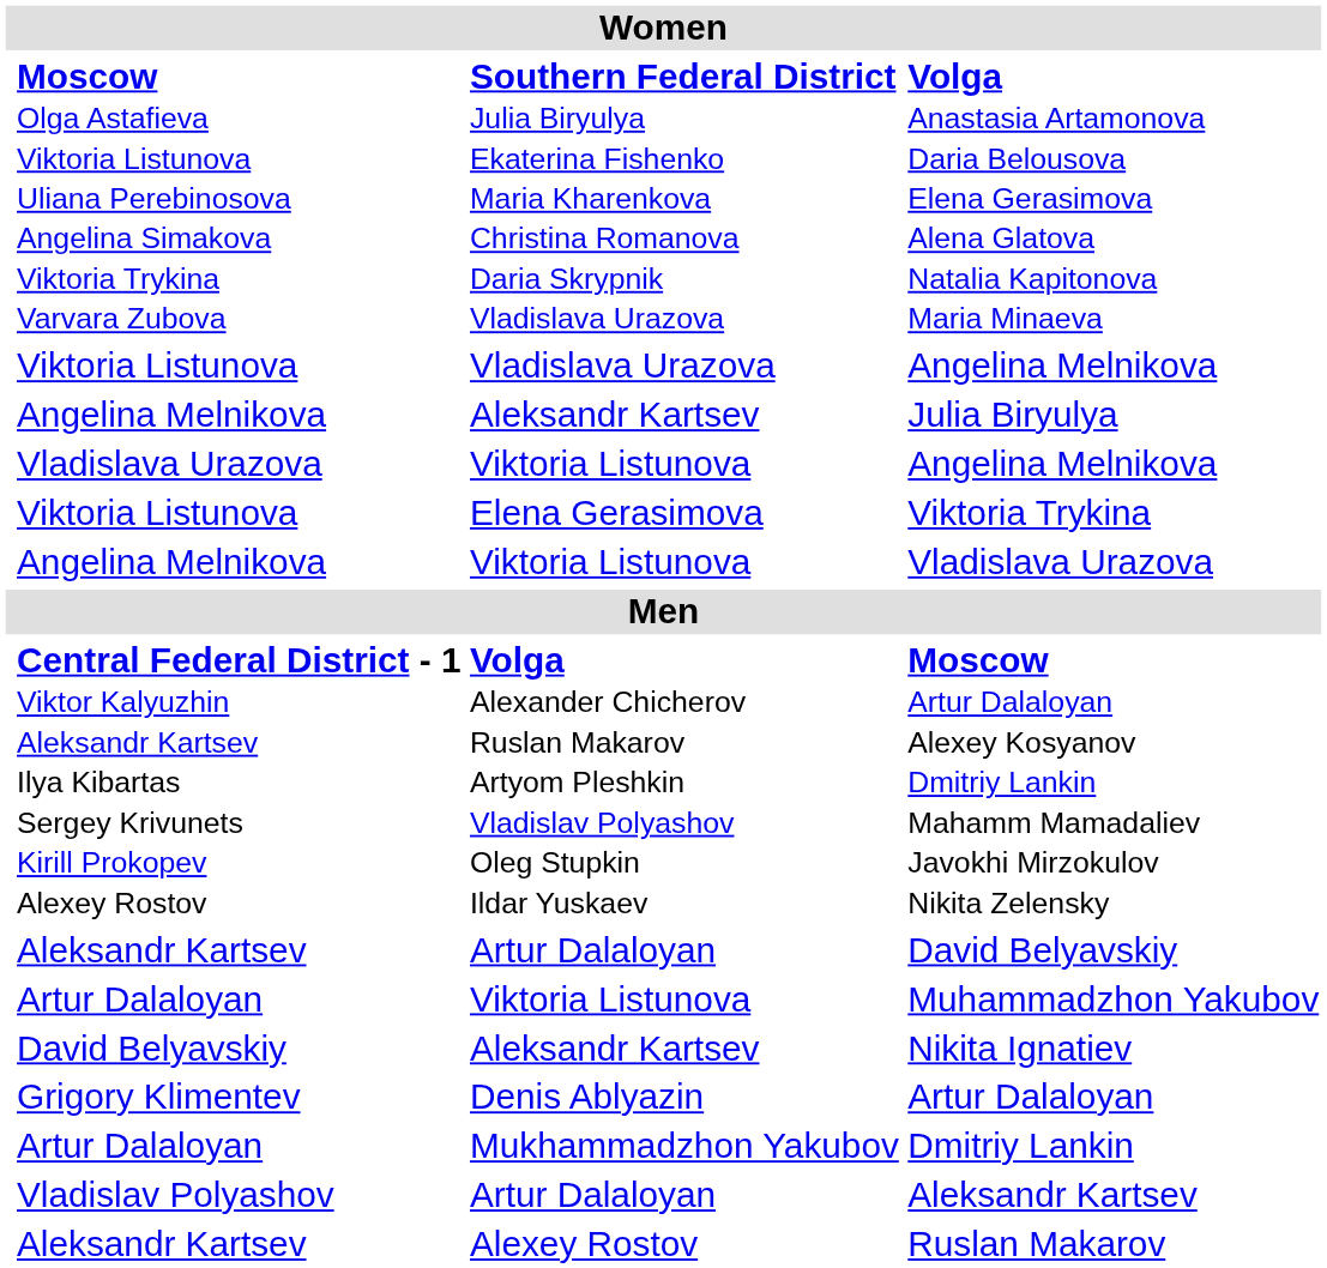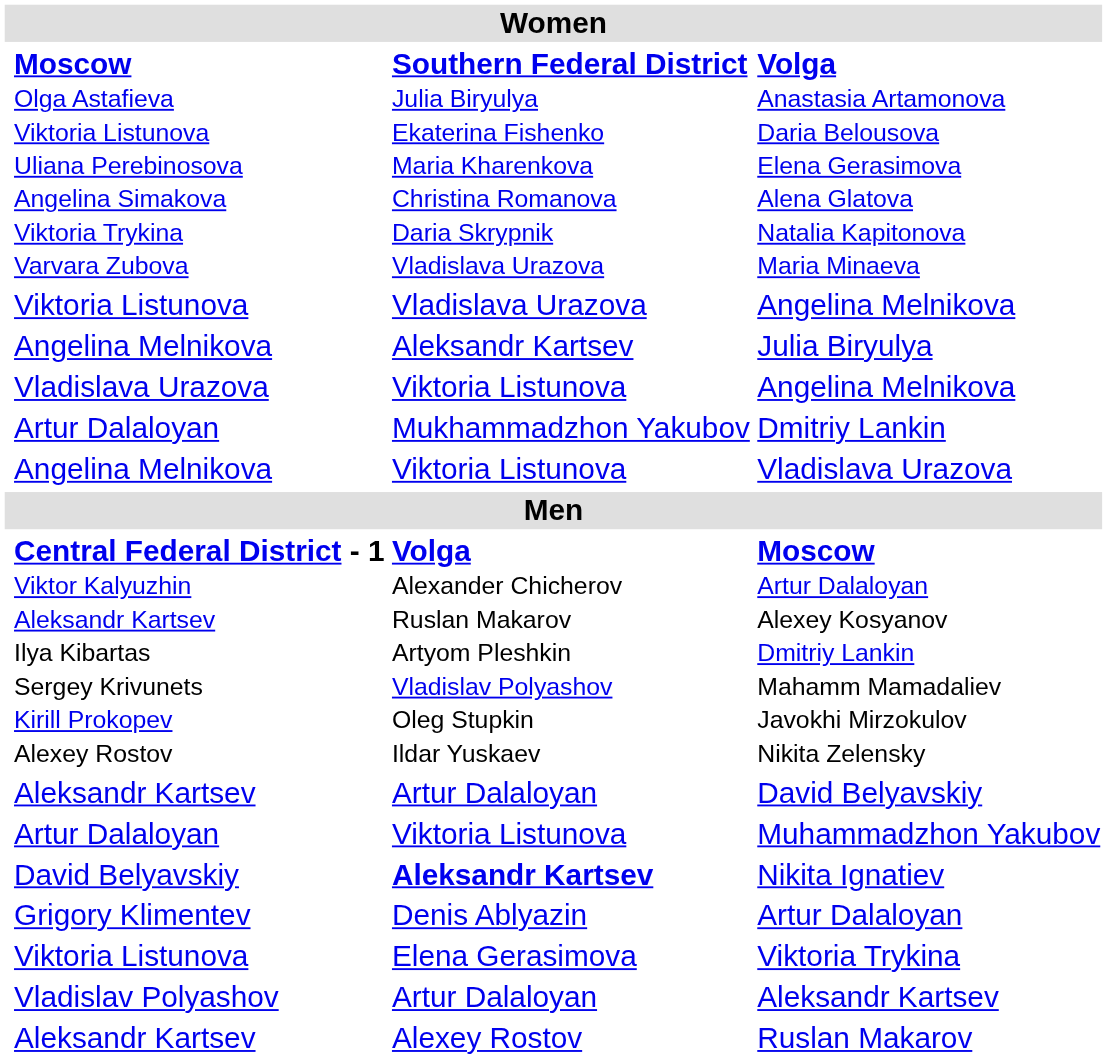 <table>
 <tr bgcolor="DFDFDF">
 <td colspan="4" align="center"><strong>Women</strong></td>
 </tr>
 <tr>
 <td> </td>
 <td><strong><a href='#'>Moscow</a></strong><br><small><a href='#'>Olga Astafieva</a><br><a href='#'>Viktoria Listunova</a><br><a href='#'>Uliana Perebinosova</a><br><a href='#'>Angelina Simakova</a><br><a href='#'>Viktoria Trykina</a><br><a href='#'>Varvara Zubova</a></small></td>
 <td><strong><a href='#'>Southern Federal District</a></strong><br><small><a href='#'>Julia Biryulya</a><br><a href='#'>Ekaterina Fishenko</a><br><a href='#'>Maria Kharenkova</a><br><a href='#'>Christina Romanova</a><br><a href='#'>Daria Skrypnik</a><br><a href='#'>Vladislava Urazova</a></small></td>
 <td><strong><a href='#'>Volga</a></strong><br><small><a href='#'>Anastasia Artamonova</a><br><a href='#'>Daria Belousova</a><br><a href='#'>Elena Gerasimova</a><br><a href='#'>Alena Glatova</a><br><a href='#'>Natalia Kapitonova</a><br><a href='#'>Maria Minaeva</a></small></td>
 </tr>
 <tr>
 <td> <br></td>
 <td><a href='#'>Viktoria Listunova</a></td>
 <td><a href='#'>Vladislava Urazova</a></td>
 <td><a href='#'>Angelina Melnikova</a></td>
 </tr>
 <tr>
 <td> <br></td>
 <td><a href='#'>Angelina Melnikova</a></td>
 <td><a href='#'>Aleksandr Kartsev</a></td>
 <td><a href='#'>Julia Biryulya</a></td>
 </tr>
 <tr>
 <td><br></td>
 <td><a href='#'>Vladislava Urazova</a></td>
 <td><a href='#'>Viktoria Listunova</a></td>
 <td><a href='#'>Angelina Melnikova</a></td>
 </tr>
 <tr>
 <td><br></td>
-<td><a href='#'>Viktoria Listunova</a></td>
-<td><a href='#'>Elena Gerasimova</a></td>
-<td><a href='#'>Viktoria Trykina</a></td>
+<td><a href='#'>Artur Dalaloyan</a></td>
+<td><a href='#'>Mukhammadzhon Yakubov</a></td>
+<td><a href='#'>Dmitriy Lankin</a></td>
 </tr>
 <tr>
 <td><br></td>
 <td><a href='#'>Angelina Melnikova</a></td>
 <td><a href='#'>Viktoria Listunova</a></td>
 <td><a href='#'>Vladislava Urazova</a></td>
 </tr>
 <tr style="background:#dfdfdf;">
 <td colspan="4" style="text-align:center;"><strong>Men</strong></td>
 </tr>
 <tr>
 <td></td>
 <td><strong><a href='#'>Central Federal District</a> - 1</strong><br><small><a href='#'>Viktor Kalyuzhin</a><br><a href='#'>Aleksandr Kartsev</a><br>Ilya Kibartas<br>Sergey Krivunets<br><a href='#'>Kirill Prokopev</a><br>Alexey Rostov</small></td>
 <td><strong><a href='#'>Volga</a></strong><br><small>Alexander Chicherov<br>Ruslan Makarov<br>Artyom Pleshkin<br><a href='#'>Vladislav Polyashov</a><br>Oleg Stupkin<br>Ildar Yuskaev</small></td>
 <td><strong><a href='#'>Moscow</a></strong><br><small><a href='#'>Artur Dalaloyan</a><br>Alexey Kosyanov<br><a href='#'>Dmitriy Lankin</a><br>Mahamm Mamadaliev<br>Javokhi Mirzokulov<br>Nikita Zelensky</small></td>
 </tr>
 <tr>
 <td><br></td>
 <td><a href='#'>Aleksandr Kartsev</a></td>
 <td><a href='#'>Artur Dalaloyan</a></td>
 <td><a href='#'>David Belyavskiy</a></td>
 </tr>
 <tr>
 <td><br></td>
 <td><a href='#'>Artur Dalaloyan</a></td>
 <td><a href='#'>Viktoria Listunova</a></td>
 <td><a href='#'>Muhammadzhon Yakubov</a></td>
 </tr>
 <tr>
 <td><br></td>
 <td><a href='#'>David Belyavskiy</a></td>
-<td><a href='#'>Aleksandr Kartsev</a></td>
+<td><strong><a href='#'>Aleksandr Kartsev</a></strong></td>
 <td><a href='#'>Nikita Ignatiev</a></td>
 </tr>
 <tr>
 <td><br></td>
 <td><a href='#'>Grigory Klimentev</a></td>
 <td><a href='#'>Denis Ablyazin</a></td>
 <td><a href='#'>Artur Dalaloyan</a></td>
 </tr>
 <tr>
 <td><br></td>
-<td><a href='#'>Artur Dalaloyan</a></td>
-<td><a href='#'>Mukhammadzhon Yakubov</a></td>
-<td><a href='#'>Dmitriy Lankin</a></td>
+<td><a href='#'>Viktoria Listunova</a></td>
+<td><a href='#'>Elena Gerasimova</a></td>
+<td><a href='#'>Viktoria Trykina</a></td>
 </tr>
 <tr>
 <td><br></td>
 <td><a href='#'>Vladislav Polyashov</a></td>
 <td><a href='#'>Artur Dalaloyan</a></td>
 <td><a href='#'>Aleksandr Kartsev</a></td>
 </tr>
 <tr>
 <td><br></td>
 <td><a href='#'>Aleksandr Kartsev</a></td>
 <td><a href='#'>Alexey Rostov</a></td>
 <td><a href='#'>Ruslan Makarov</a></td>
 </tr>
 </table>
